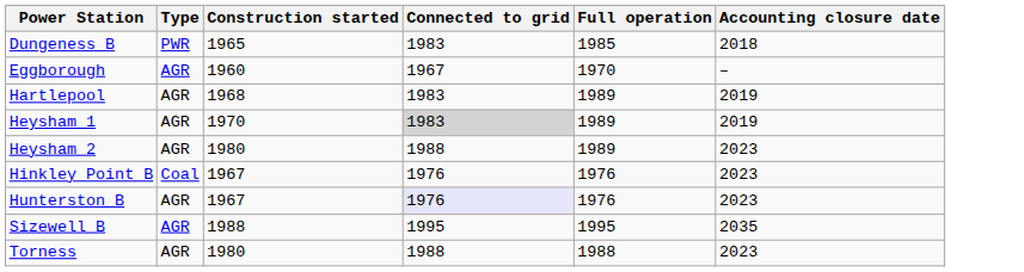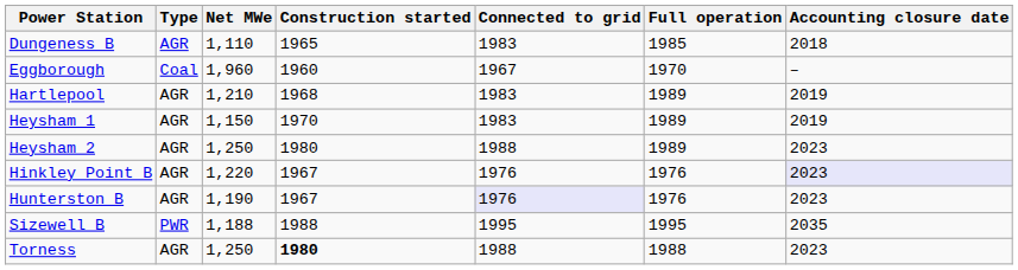 <table class="wikitable sortable">
 <tr>
 <th>Power Station</th>
 <th>Type</th>
+<th>Net MWe</th>
 <th>Construction started</th>
 <th>Connected to grid</th>
 <th>Full operation</th>
 <th>Accounting closure date</th>
 </tr>
 <tr>
 <td><a href='#'>Dungeness B</a></td>
-<td><a href='#'>PWR</a></td>
+<td><a href='#'>AGR</a></td>
+<td>1,110</td>
 <td>1965</td>
 <td>1983</td>
 <td>1985</td>
 <td>2018</td>
 </tr>
 <tr>
 <td><a href='#'>Eggborough</a></td>
-<td><a href='#'>AGR</a></td>
+<td><a href='#'>Coal</a></td>
+<td>1,960</td>
 <td>1960</td>
 <td>1967</td>
 <td>1970</td>
 <td>–</td>
 </tr>
 <tr>
 <td><a href='#'>Hartlepool</a></td>
 <td>AGR</td>
+<td>1,210</td>
 <td>1968</td>
 <td>1983</td>
 <td>1989</td>
 <td>2019</td>
 </tr>
 <tr>
 <td><a href='#'>Heysham 1</a></td>
 <td>AGR</td>
+<td>1,150</td>
 <td>1970</td>
-<td style="background: lightgrey;">1983</td>
+<td>1983</td>
 <td>1989</td>
 <td>2019</td>
 </tr>
 <tr>
 <td><a href='#'>Heysham 2</a></td>
 <td>AGR</td>
+<td>1,250</td>
 <td>1980</td>
 <td>1988</td>
 <td>1989</td>
 <td>2023</td>
 </tr>
 <tr>
 <td><a href='#'>Hinkley Point B</a></td>
-<td><a href='#'>Coal</a></td>
+<td>AGR</td>
+<td>1,220</td>
 <td>1967</td>
 <td>1976</td>
 <td>1976</td>
-<td>2023</td>
+<td style="background: lavender;">2023</td>
 </tr>
 <tr>
 <td><a href='#'>Hunterston B</a></td>
 <td>AGR</td>
+<td>1,190</td>
 <td>1967</td>
 <td style="background: lavender;">1976</td>
 <td>1976</td>
 <td>2023</td>
 </tr>
 <tr>
 <td><a href='#'>Sizewell B</a></td>
-<td><a href='#'>AGR</a></td>
+<td><a href='#'>PWR</a></td>
+<td>1,188</td>
 <td>1988</td>
 <td>1995</td>
 <td>1995</td>
 <td>2035</td>
 </tr>
 <tr>
 <td><a href='#'>Torness</a></td>
 <td>AGR</td>
-<td>1980</td>
+<td>1,250</td>
+<td><strong>1980</strong></td>
 <td>1988</td>
 <td>1988</td>
 <td>2023</td>
 </tr>
 </table>
